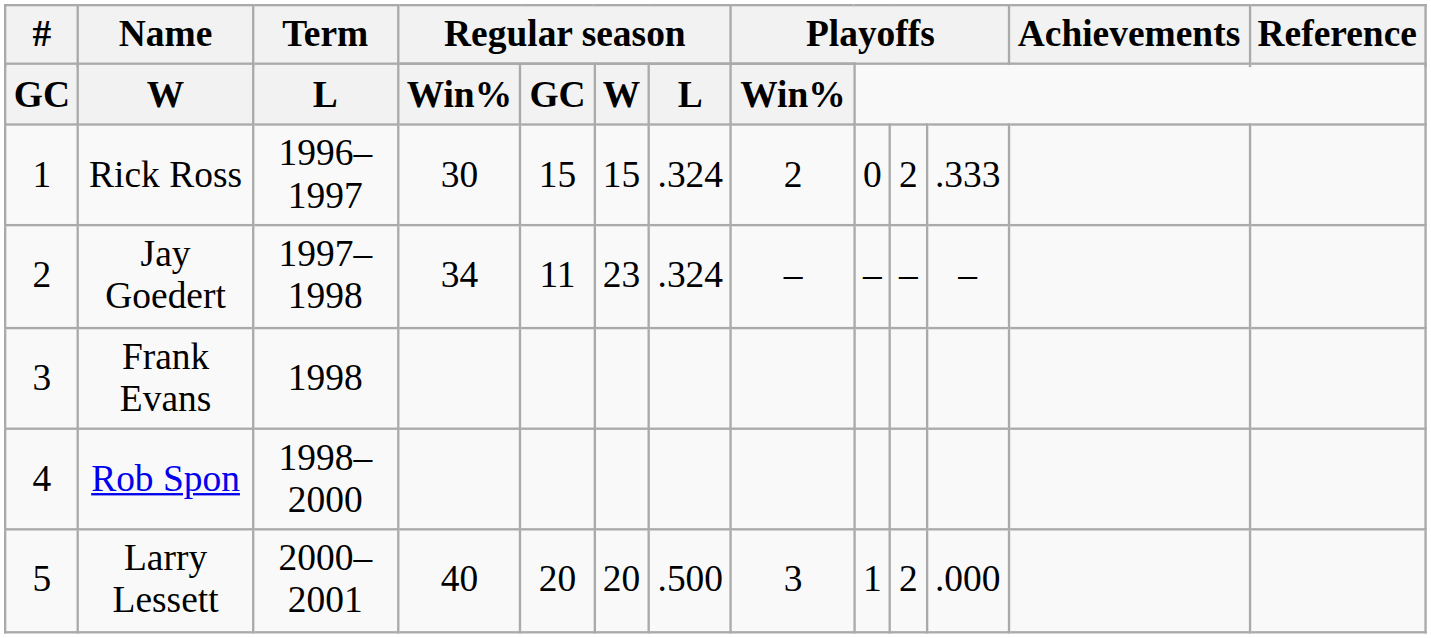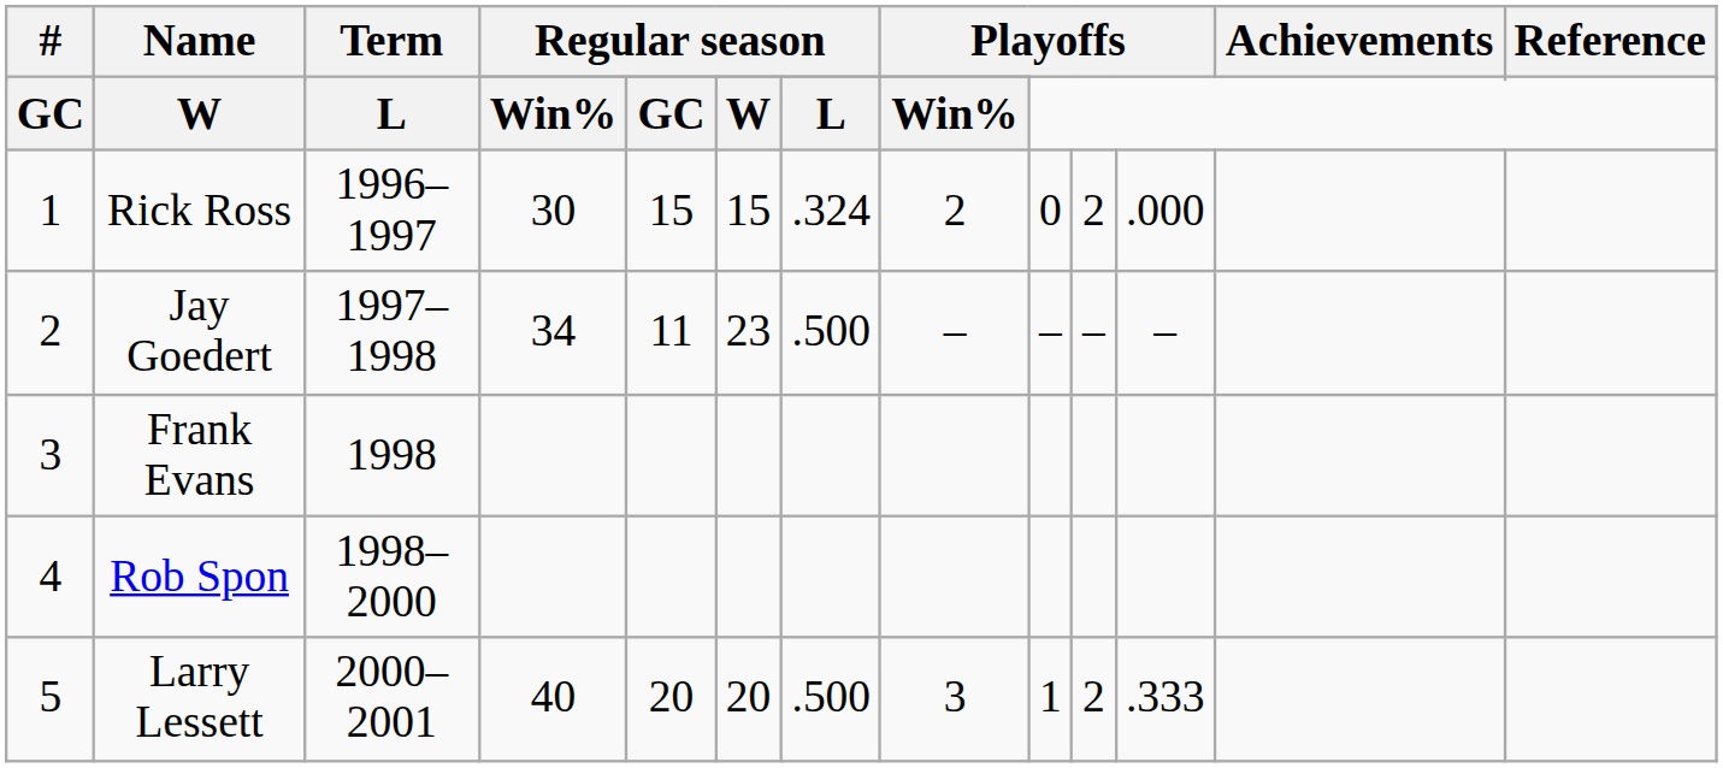 <table class="wikitable" style="text-align:center">
 <tr>
 <th rowspan="2">#</th>
 <th rowspan="2">Name</th>
 <th rowspan="2">Term</th>
 <th colspan="4">Regular season</th>
 <th colspan="4">Playoffs</th>
 <th rowspan="2">Achievements</th>
 <th rowspan="2">Reference</th>
 </tr>
 <tr>
 </tr>
 <tr>
 <th>GC</th>
 <th>W</th>
 <th>L</th>
 <th>Win%</th>
 <th>GC</th>
 <th>W</th>
 <th>L</th>
 <th>Win%</th>
 </tr>
 <tr>
 <td>1</td>
 <td>Rick Ross</td>
 <td>1996–1997</td>
 <td>30</td>
 <td>15</td>
 <td>15</td>
 <td>.324</td>
 <td>2</td>
 <td>0</td>
 <td>2</td>
-<td>.333</td>
+<td>.000</td>
 <td></td>
 <td></td>
 </tr>
 <tr>
 <td>2</td>
 <td>Jay Goedert</td>
 <td>1997–1998</td>
 <td>34</td>
 <td>11</td>
 <td>23</td>
-<td>.324</td>
+<td>.500</td>
 <td>–</td>
 <td>–</td>
 <td>–</td>
 <td>–</td>
 <td></td>
 <td></td>
 </tr>
 <tr>
 <td>3</td>
 <td>Frank Evans</td>
 <td>1998</td>
 <td></td>
 <td></td>
 <td></td>
 <td></td>
 <td></td>
 <td></td>
 <td></td>
 <td></td>
 <td></td>
 <td></td>
 </tr>
 <tr>
 <td>4</td>
 <td><a href='#'>Rob Spon</a></td>
 <td>1998–2000</td>
 <td></td>
 <td></td>
 <td></td>
 <td></td>
 <td></td>
 <td></td>
 <td></td>
 <td></td>
 <td></td>
 <td></td>
 </tr>
 <tr>
 <td>5</td>
 <td>Larry Lessett</td>
 <td>2000–2001</td>
 <td>40</td>
 <td>20</td>
 <td>20</td>
 <td>.500</td>
 <td>3</td>
 <td>1</td>
 <td>2</td>
-<td>.000</td>
+<td>.333</td>
 <td></td>
 <td></td>
 </tr>
 </table>
